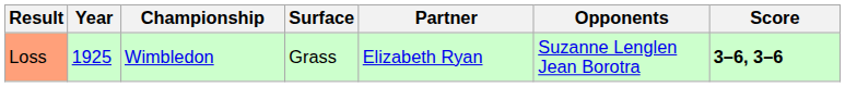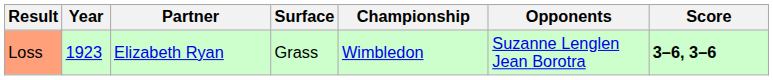 <table class="sortable wikitable">
 <tr>
 <th style="width:40px">Result</th>
 <th style="width:40px">Year</th>
+<th style="width:150px">Partner</th>
+<th style="width:50px">Surface</th>
 <th style="width:140px">Championship</th>
-<th style="width:50px">Surface</th>
-<th style="width:150px">Partner</th>
 <th style="width:150px">Opponents</th>
 <th style="width:110px" class="unsortable">Score</th>
 </tr>
 <tr style="background:#cfc;">
 <td style="background:#ffa07a;">Loss</td>
-<td><a href='#'>1925</a></td>
+<td><a href='#'>1923</a></td>
+<td> <a href='#'>Elizabeth Ryan</a></td>
+<td>Grass</td>
 <td><a href='#'>Wimbledon</a></td>
-<td>Grass</td>
-<td> <a href='#'>Elizabeth Ryan</a></td>
 <td> <a href='#'>Suzanne Lenglen</a> <br>  <a href='#'>Jean Borotra</a></td>
 <td><strong>3–6, 3–6</strong></td>
 </tr>
 </table>
